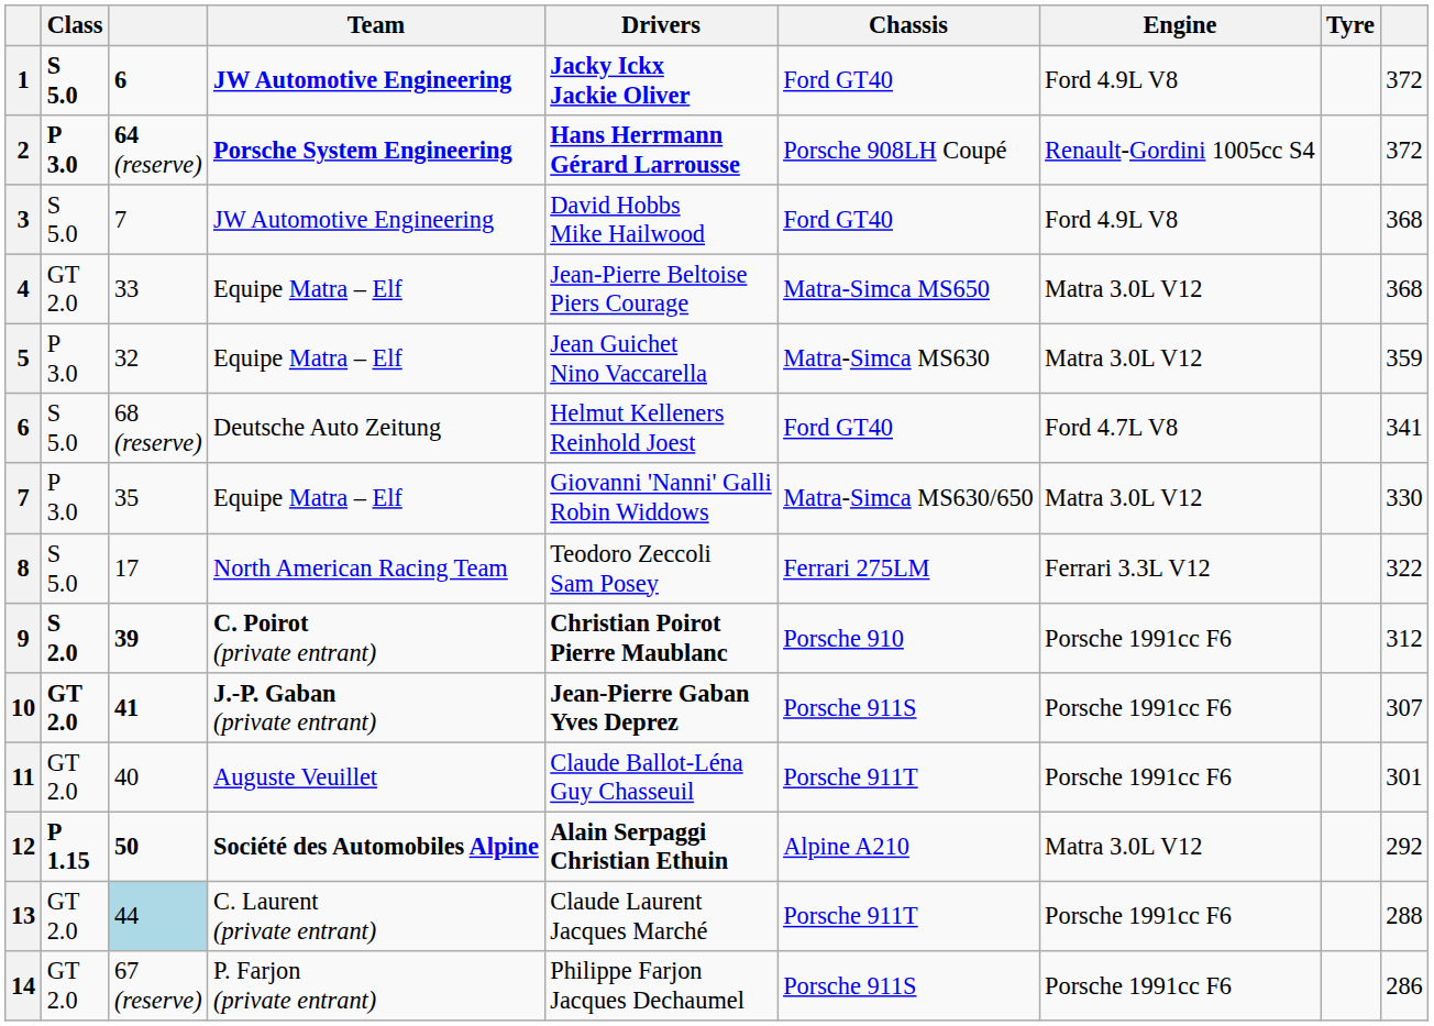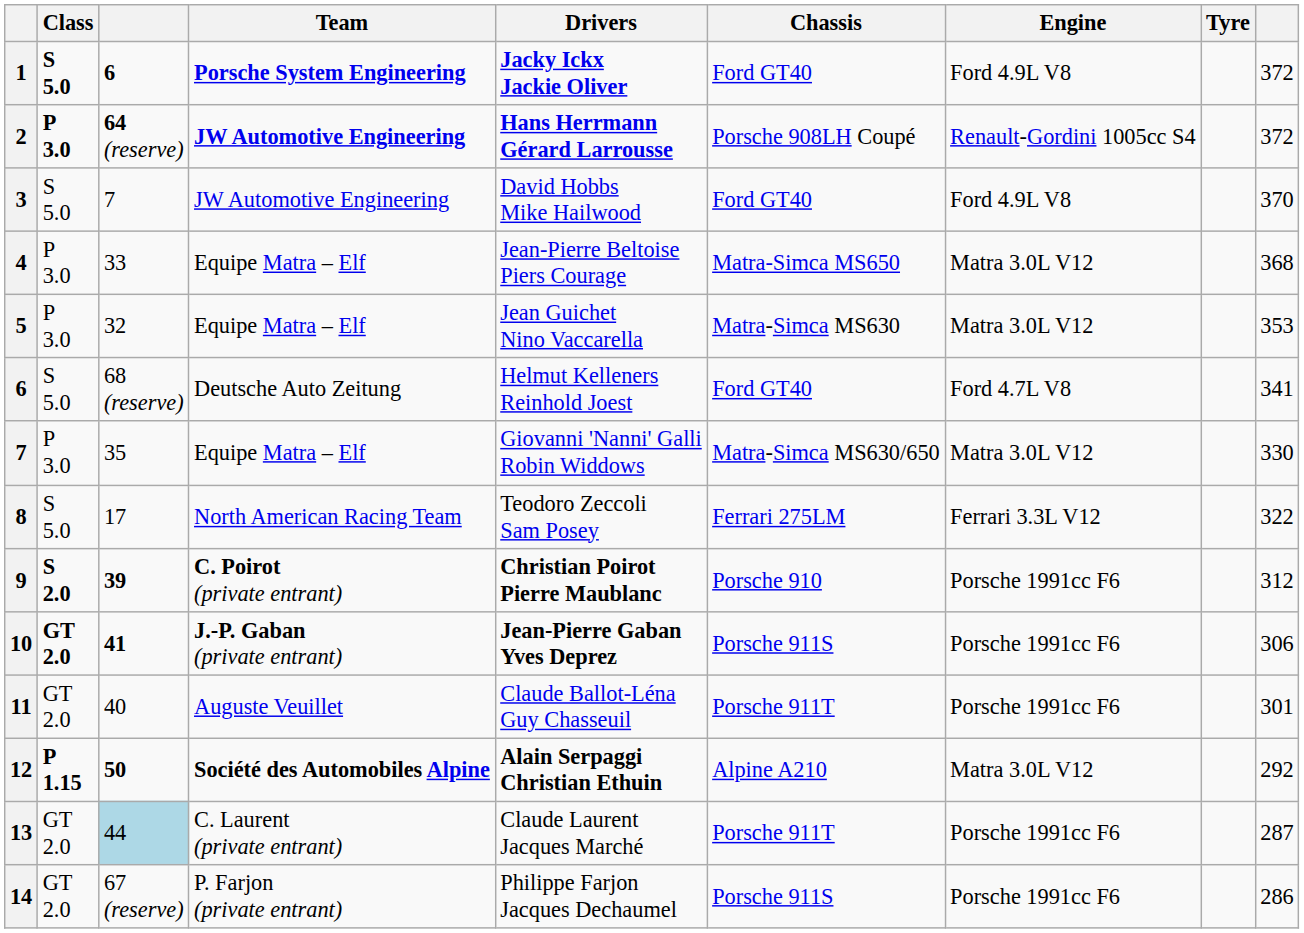 <table class="wikitable" style="font-size: 95%;">
 <tr>
 <th></th>
 <th>Class</th>
 <th></th>
 <th>Team</th>
 <th>Drivers</th>
 <th>Chassis</th>
 <th>Engine</th>
 <th>Tyre</th>
 <th></th>
 </tr>
 <tr>
 <th>1</th>
 <td><strong>S<br>5.0</strong></td>
 <td><strong>6</strong></td>
-<td><strong> <a href='#'>JW Automotive Engineering</a></strong></td>
+<td><strong> <a href='#'>Porsche System Engineering</a></strong></td>
 <td><strong> <a href='#'>Jacky Ickx</a><br> <a href='#'>Jackie Oliver</a></strong></td>
 <td><a href='#'>Ford GT40</a></td>
 <td>Ford 4.9L V8</td>
 <td></td>
 <td>372</td>
 </tr>
 <tr>
 <th>2</th>
 <td><strong>P<br>3.0</strong></td>
 <td><strong>64</strong><br><em>(reserve)</em></td>
-<td><strong> <a href='#'>Porsche System Engineering</a></strong></td>
+<td><strong> <a href='#'>JW Automotive Engineering</a></strong></td>
 <td><strong> <a href='#'>Hans Herrmann</a><br> <a href='#'>Gérard Larrousse</a></strong></td>
 <td><a href='#'>Porsche 908LH</a> Coupé</td>
 <td><a href='#'>Renault</a>-<a href='#'>Gordini</a> 1005cc S4</td>
 <td></td>
 <td>372</td>
 </tr>
 <tr>
 <th>3</th>
 <td>S<br>5.0</td>
 <td>7</td>
 <td> <a href='#'>JW Automotive Engineering</a></td>
 <td> <a href='#'>David Hobbs</a><br> <a href='#'>Mike Hailwood</a></td>
 <td><a href='#'>Ford GT40</a></td>
 <td>Ford 4.9L V8</td>
 <td></td>
-<td>368</td>
+<td>370</td>
 </tr>
 <tr>
 <th>4</th>
-<td>GT<br>2.0</td>
+<td>P<br>3.0</td>
 <td>33</td>
 <td> Equipe <a href='#'>Matra</a> – <a href='#'>Elf</a></td>
 <td> <a href='#'>Jean-Pierre Beltoise</a><br> <a href='#'>Piers Courage</a></td>
 <td><a href='#'>Matra-Simca MS650</a></td>
 <td>Matra 3.0L V12</td>
 <td></td>
 <td>368</td>
 </tr>
 <tr>
 <th>5</th>
 <td>P<br>3.0</td>
 <td>32</td>
 <td> Equipe <a href='#'>Matra</a> – <a href='#'>Elf</a></td>
 <td> <a href='#'>Jean Guichet</a><br> <a href='#'>Nino Vaccarella</a></td>
 <td><a href='#'>Matra</a>-<a href='#'>Simca</a> MS630</td>
 <td>Matra 3.0L V12</td>
 <td></td>
-<td>359</td>
+<td>353</td>
 </tr>
 <tr>
 <th>6</th>
 <td>S<br>5.0</td>
 <td>68<br><em>(reserve)</em></td>
 <td> Deutsche Auto Zeitung</td>
 <td> <a href='#'>Helmut Kelleners</a><br> <a href='#'>Reinhold Joest</a></td>
 <td><a href='#'>Ford GT40</a></td>
 <td>Ford 4.7L V8</td>
 <td></td>
 <td>341</td>
 </tr>
 <tr>
 <th>7</th>
 <td>P<br>3.0</td>
 <td>35</td>
 <td> Equipe <a href='#'>Matra</a> – <a href='#'>Elf</a></td>
 <td> <a href='#'>Giovanni 'Nanni' Galli</a><br> <a href='#'>Robin Widdows</a></td>
 <td><a href='#'>Matra</a>-<a href='#'>Simca</a> MS630/650</td>
 <td>Matra 3.0L V12</td>
 <td></td>
 <td>330</td>
 </tr>
 <tr>
 <th>8</th>
 <td>S<br>5.0</td>
 <td>17</td>
 <td> <a href='#'>North American Racing Team</a></td>
 <td> Teodoro Zeccoli<br> <a href='#'>Sam Posey</a></td>
 <td><a href='#'>Ferrari 275LM</a></td>
 <td>Ferrari 3.3L V12</td>
 <td></td>
 <td>322</td>
 </tr>
 <tr>
 <th>9</th>
 <td><strong>S<br>2.0</strong></td>
 <td><strong>39</strong></td>
 <td><strong> C. Poirot</strong><br><em>(private entrant)</em></td>
 <td><strong> Christian Poirot<br> Pierre Maublanc</strong></td>
 <td><a href='#'>Porsche 910</a></td>
 <td>Porsche 1991cc F6</td>
 <td></td>
 <td>312</td>
 </tr>
 <tr>
 <th>10</th>
 <td><strong>GT<br>2.0</strong></td>
 <td><strong>41</strong></td>
 <td><strong> J.-P. Gaban</strong><br><em>(private entrant)</em></td>
 <td><strong> Jean-Pierre Gaban<br> Yves Deprez</strong></td>
 <td><a href='#'>Porsche 911S</a></td>
 <td>Porsche 1991cc F6</td>
 <td></td>
-<td>307</td>
+<td>306</td>
 </tr>
 <tr>
 <th>11</th>
 <td>GT<br>2.0</td>
 <td>40</td>
 <td> <a href='#'>Auguste Veuillet</a></td>
 <td> <a href='#'>Claude Ballot-Léna</a><br> <a href='#'>Guy Chasseuil</a></td>
 <td><a href='#'>Porsche 911T</a></td>
 <td>Porsche 1991cc F6</td>
 <td></td>
 <td>301</td>
 </tr>
 <tr>
 <th>12</th>
 <td><strong>P<br>1.15</strong></td>
 <td><strong>50</strong></td>
 <td><strong> Société des Automobiles <a href='#'>Alpine</a></strong></td>
 <td><strong> Alain Serpaggi<br> Christian Ethuin</strong></td>
 <td><a href='#'>Alpine A210</a></td>
 <td>Matra 3.0L V12</td>
 <td></td>
 <td>292</td>
 </tr>
 <tr>
 <th>13</th>
 <td>GT<br>2.0</td>
 <td style="background: lightblue;">44</td>
 <td> C. Laurent<br><em>(private entrant)</em></td>
 <td> Claude Laurent<br> Jacques Marché</td>
 <td><a href='#'>Porsche 911T</a></td>
 <td>Porsche 1991cc F6</td>
 <td></td>
-<td>288</td>
+<td>287</td>
 </tr>
 <tr>
 <th>14</th>
 <td>GT<br>2.0</td>
 <td>67<br><em>(reserve)</em></td>
 <td> P. Farjon<br><em>(private entrant)</em></td>
 <td> Philippe Farjon<br> Jacques Dechaumel</td>
 <td><a href='#'>Porsche 911S</a></td>
 <td>Porsche 1991cc F6</td>
 <td></td>
 <td>286</td>
 </tr>
 </table>
